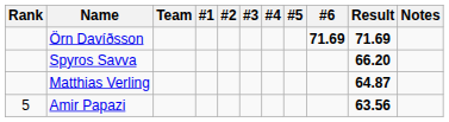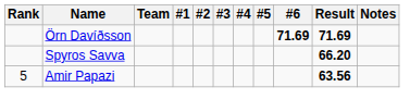 <table class="wikitable sortable" style="text-align:center">
 <tr>
 <th>Rank</th>
 <th>Name</th>
 <th>Team</th>
 <th>#1</th>
 <th>#2</th>
 <th>#3</th>
 <th>#4</th>
 <th>#5</th>
 <th>#6</th>
 <th>Result</th>
 <th>Notes</th>
 </tr>
 <tr>
 <td></td>
 <td align="left"><a href='#'>Örn Davíðsson</a></td>
 <td align=left></td>
 <td></td>
 <td></td>
 <td></td>
 <td></td>
 <td></td>
 <td><strong>71.69</strong></td>
 <td><strong>71.69</strong></td>
 <td></td>
 </tr>
 <tr>
 <td></td>
 <td align="left"><a href='#'>Spyros Savva</a></td>
 <td align=left></td>
 <td></td>
 <td></td>
 <td></td>
 <td></td>
 <td></td>
 <td></td>
 <td><strong>66.20</strong></td>
 <td></td>
 </tr>
 <tr>
-<td></td>
-<td align="left"><a href='#'>Matthias Verling</a></td>
-<td align=left></td>
-<td></td>
-<td></td>
-<td></td>
-<td></td>
-<td></td>
-<td></td>
-<td><strong>64.87</strong></td>
-<td></td>
-</tr>
-<tr>
 <td>5</td>
 <td align="left"><a href='#'>Amir Papazi</a></td>
 <td align=left></td>
 <td></td>
 <td></td>
 <td></td>
 <td></td>
 <td></td>
 <td></td>
 <td><strong>63.56</strong></td>
 <td></td>
 </tr>
 </table>
